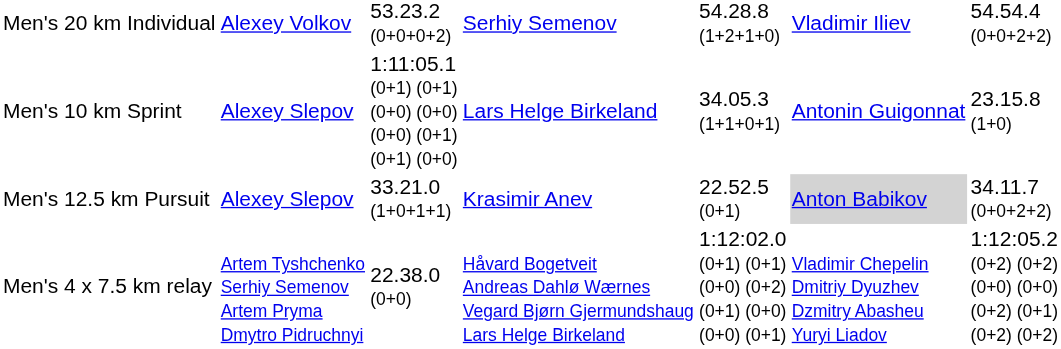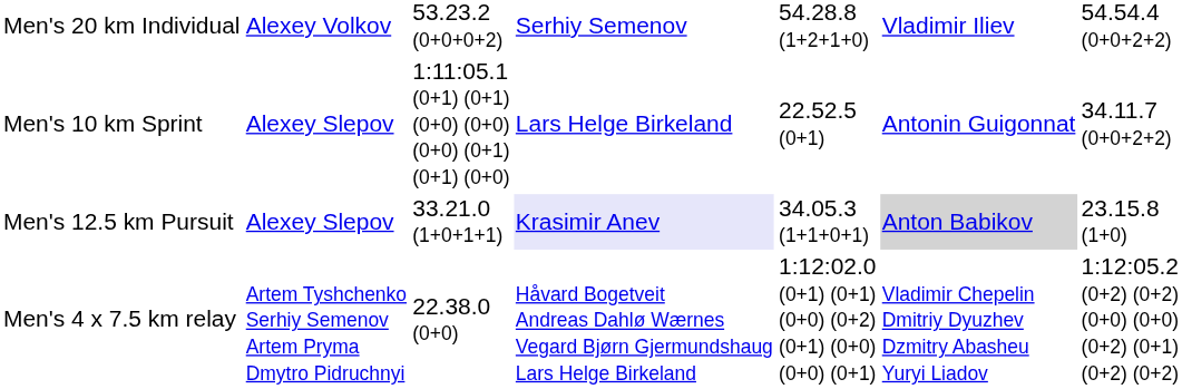 <table>
 <tr>
 <td>Men's 20 km Individual<br></td>
 <td><a href='#'>Alexey Volkov</a><br><small></small></td>
 <td>53.23.2<br><small>(0+0+0+2)</small></td>
 <td><a href='#'>Serhiy Semenov</a><br><small></small></td>
 <td>54.28.8<br><small>(1+2+1+0)</small></td>
 <td><a href='#'>Vladimir Iliev</a><br><small></small></td>
 <td>54.54.4<br><small>(0+0+2+2)</small></td>
 </tr>
 <tr>
 <td>Men's 10 km Sprint<br></td>
 <td><a href='#'>Alexey Slepov</a><br><small></small></td>
 <td>1:11:05.1<br><small>(0+1) (0+1)<br>(0+0) (0+0)<br>(0+0) (0+1)<br>(0+1) (0+0)<br></small></td>
 <td><a href='#'>Lars Helge Birkeland</a><br><small></small></td>
-<td>34.05.3<br><small>(1+1+0+1)</small></td>
+<td>22.52.5<br><small>(0+1)</small></td>
 <td><a href='#'>Antonin Guigonnat</a><br><small></small></td>
-<td>23.15.8<br><small>(1+0)</small></td>
+<td>34.11.7<br><small>(0+0+2+2)</small></td>
 </tr>
 <tr>
 <td>Men's 12.5 km Pursuit<br></td>
 <td><a href='#'>Alexey Slepov</a><br><small></small></td>
 <td>33.21.0<br><small>(1+0+1+1)</small></td>
-<td><a href='#'>Krasimir Anev</a><br><small></small></td>
-<td>22.52.5<br><small>(0+1)</small></td>
+<td style="background: lavender;"><a href='#'>Krasimir Anev</a><br><small></small></td>
+<td>34.05.3<br><small>(1+1+0+1)</small></td>
 <td style="background: lightgrey;"><a href='#'>Anton Babikov</a><br><small></small></td>
-<td>34.11.7<br><small>(0+0+2+2)</small></td>
+<td>23.15.8<br><small>(1+0)</small></td>
 </tr>
 <tr>
 <td>Men's 4 x 7.5 km relay<br></td>
 <td><br><small><a href='#'>Artem Tyshchenko</a><br><a href='#'>Serhiy Semenov</a><br><a href='#'>Artem Pryma</a><br><a href='#'>Dmytro Pidruchnyi</a></small></td>
 <td>22.38.0<br><small>(0+0)</small></td>
 <td><br><small><a href='#'>Håvard Bogetveit</a><br><a href='#'>Andreas Dahlø Wærnes</a><br><a href='#'>Vegard Bjørn Gjermundshaug</a><br><a href='#'>Lars Helge Birkeland</a></small></td>
 <td>1:12:02.0<br><small>(0+1) (0+1)<br>(0+0) (0+2)<br>(0+1) (0+0)<br>(0+0) (0+1)<br></small></td>
 <td><br><small><a href='#'>Vladimir Chepelin</a><br><a href='#'>Dmitriy Dyuzhev</a><br><a href='#'>Dzmitry Abasheu</a><br><a href='#'>Yuryi Liadov</a></small></td>
 <td>1:12:05.2<br><small>(0+2) (0+2)<br>(0+0) (0+0)<br>(0+2) (0+1)<br>(0+2) (0+2)<br></small></td>
 </tr>
 </table>
